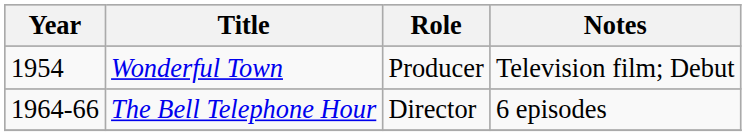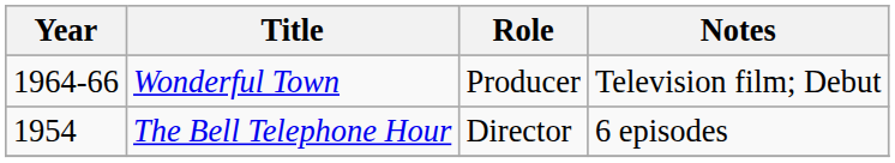 <table class="wikitable unsortable">
 <tr>
 <th>Year</th>
 <th>Title</th>
 <th>Role</th>
 <th class="unsortable">Notes</th>
 </tr>
 <tr>
-<td>1954</td>
+<td>1964-66</td>
 <td><em><a href='#'>Wonderful Town</a></em></td>
 <td>Producer</td>
 <td>Television film; Debut</td>
 </tr>
 <tr>
-<td>1964-66</td>
+<td>1954</td>
 <td><em><a href='#'>The Bell Telephone Hour</a></em></td>
 <td>Director</td>
 <td>6 episodes</td>
 </tr>
 <tr>
 </tr>
 </table>
